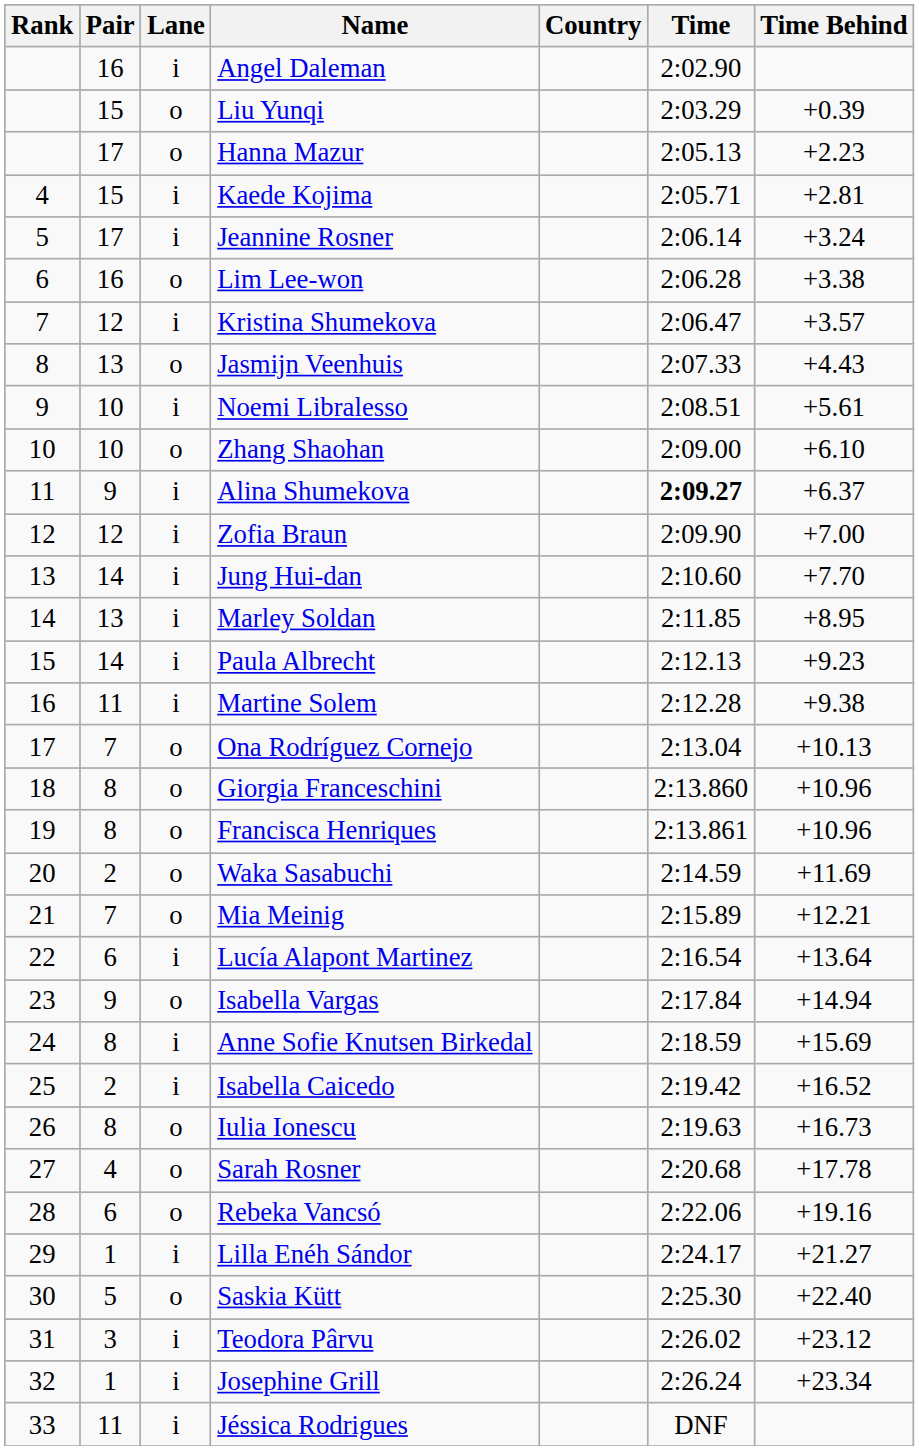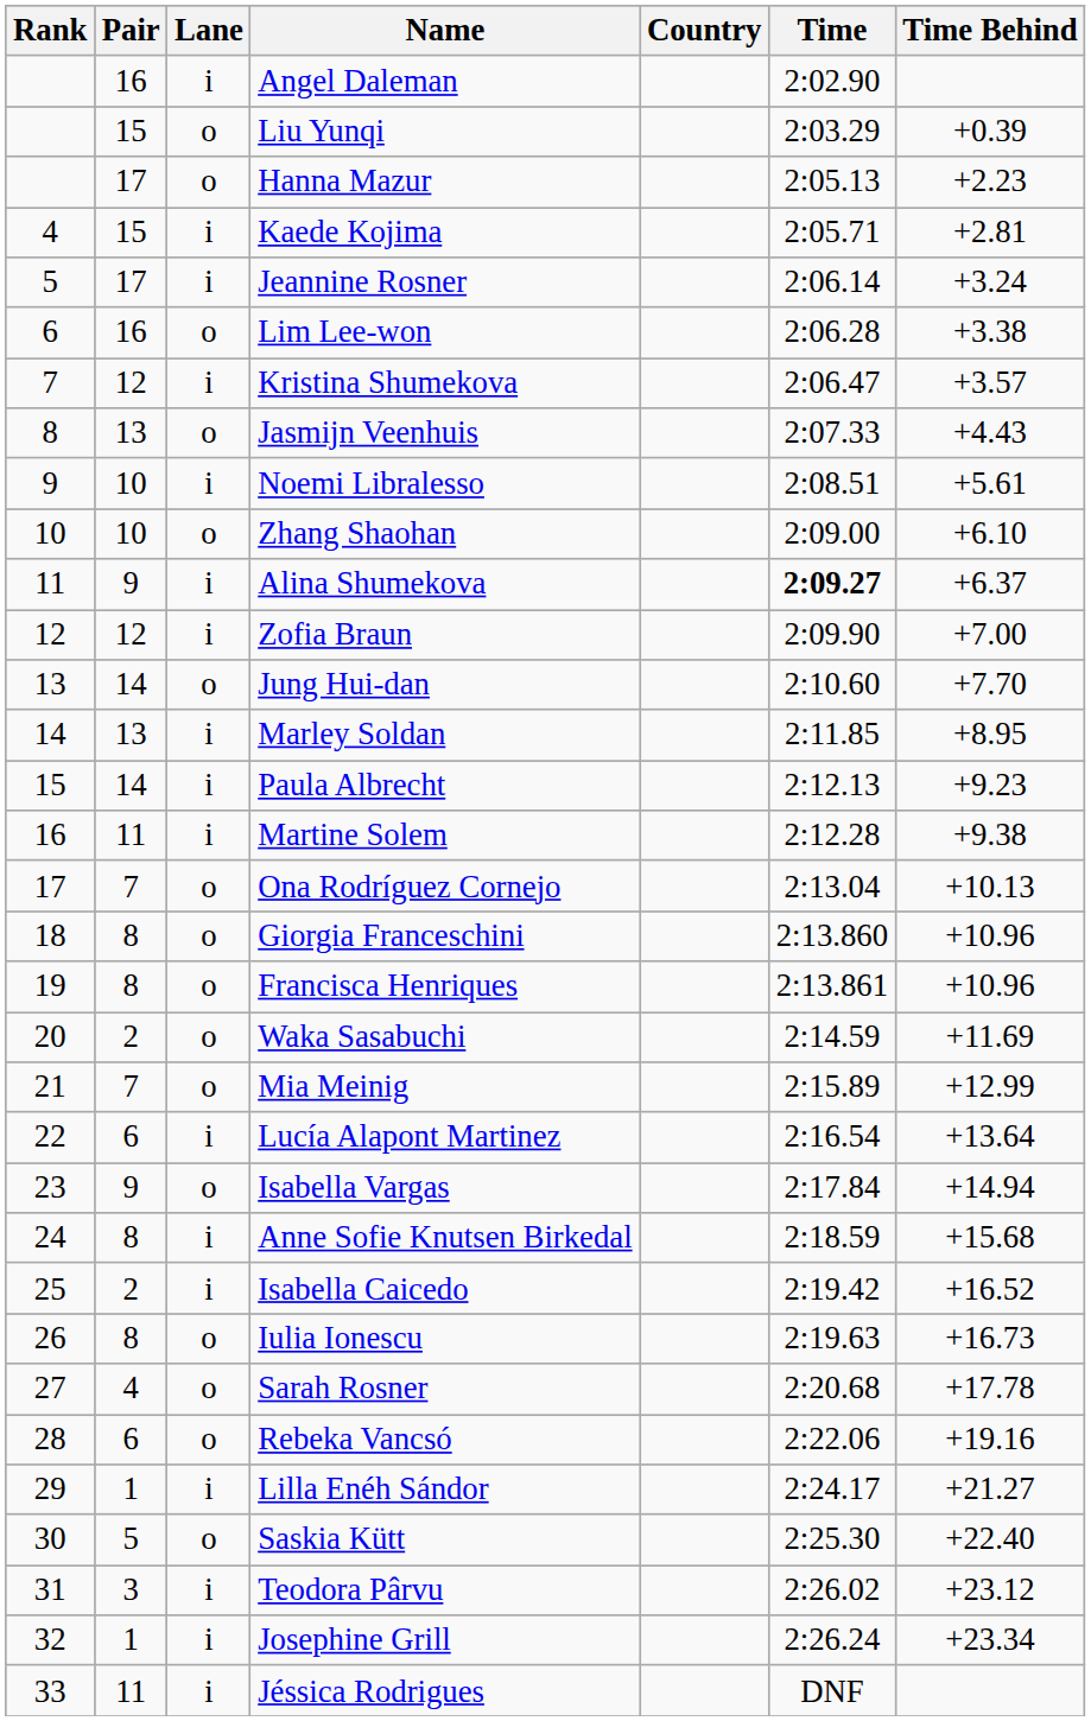 <table class="wikitable sortable" style="text-align:center">
 <tr>
 <th>Rank</th>
 <th>Pair</th>
 <th>Lane</th>
 <th>Name</th>
 <th>Country</th>
 <th>Time</th>
 <th>Time Behind</th>
 </tr>
 <tr>
 <td></td>
 <td>16</td>
 <td>i</td>
 <td align=left><a href='#'>Angel Daleman</a></td>
 <td align=left></td>
 <td>2:02.90</td>
 <td></td>
 </tr>
 <tr>
 <td></td>
 <td>15</td>
 <td>o</td>
 <td align=left><a href='#'>Liu Yunqi</a></td>
 <td align=left></td>
 <td>2:03.29</td>
 <td>+0.39</td>
 </tr>
 <tr>
 <td></td>
 <td>17</td>
 <td>o</td>
 <td align=left><a href='#'>Hanna Mazur</a></td>
 <td align=left></td>
 <td>2:05.13</td>
 <td>+2.23</td>
 </tr>
 <tr>
 <td>4</td>
 <td>15</td>
 <td>i</td>
 <td align=left><a href='#'>Kaede Kojima</a></td>
 <td align=left></td>
 <td>2:05.71</td>
 <td>+2.81</td>
 </tr>
 <tr>
 <td>5</td>
 <td>17</td>
 <td>i</td>
 <td align=left><a href='#'>Jeannine Rosner</a></td>
 <td align=left></td>
 <td>2:06.14</td>
 <td>+3.24</td>
 </tr>
 <tr>
 <td>6</td>
 <td>16</td>
 <td>o</td>
 <td align=left><a href='#'>Lim Lee-won</a></td>
 <td align=left></td>
 <td>2:06.28</td>
 <td>+3.38</td>
 </tr>
 <tr>
 <td>7</td>
 <td>12</td>
 <td>i</td>
 <td align=left><a href='#'>Kristina Shumekova</a></td>
 <td align=left></td>
 <td>2:06.47</td>
 <td>+3.57</td>
 </tr>
 <tr>
 <td>8</td>
 <td>13</td>
 <td>o</td>
 <td align=left><a href='#'>Jasmijn Veenhuis</a></td>
 <td align=left></td>
 <td>2:07.33</td>
 <td>+4.43</td>
 </tr>
 <tr>
 <td>9</td>
 <td>10</td>
 <td>i</td>
 <td align=left><a href='#'>Noemi Libralesso</a></td>
 <td align=left></td>
 <td>2:08.51</td>
 <td>+5.61</td>
 </tr>
 <tr>
 <td>10</td>
 <td>10</td>
 <td>o</td>
 <td align=left><a href='#'>Zhang Shaohan</a></td>
 <td align=left></td>
 <td>2:09.00</td>
 <td>+6.10</td>
 </tr>
 <tr>
 <td>11</td>
 <td>9</td>
 <td>i</td>
 <td align=left><a href='#'>Alina Shumekova</a></td>
 <td align=left></td>
 <td><strong>2:09.27</strong></td>
 <td>+6.37</td>
 </tr>
 <tr>
 <td>12</td>
 <td>12</td>
 <td>i</td>
 <td align=left><a href='#'>Zofia Braun</a></td>
 <td align=left></td>
 <td>2:09.90</td>
 <td>+7.00</td>
 </tr>
 <tr>
 <td>13</td>
 <td>14</td>
-<td>i</td>
+<td>o</td>
 <td align=left><a href='#'>Jung Hui-dan</a></td>
 <td align=left></td>
 <td>2:10.60</td>
 <td>+7.70</td>
 </tr>
 <tr>
 <td>14</td>
 <td>13</td>
 <td>i</td>
 <td align=left><a href='#'>Marley Soldan</a></td>
 <td align=left></td>
 <td>2:11.85</td>
 <td>+8.95</td>
 </tr>
 <tr>
 <td>15</td>
 <td>14</td>
 <td>i</td>
 <td align=left><a href='#'>Paula Albrecht</a></td>
 <td align=left></td>
 <td>2:12.13</td>
 <td>+9.23</td>
 </tr>
 <tr>
 <td>16</td>
 <td>11</td>
 <td>i</td>
 <td align=left><a href='#'>Martine Solem</a></td>
 <td align=left></td>
 <td>2:12.28</td>
 <td>+9.38</td>
 </tr>
 <tr>
 <td>17</td>
 <td>7</td>
 <td>o</td>
 <td align=left><a href='#'>Ona Rodríguez Cornejo</a></td>
 <td align=left></td>
 <td>2:13.04</td>
 <td>+10.13</td>
 </tr>
 <tr>
 <td>18</td>
 <td>8</td>
 <td>o</td>
 <td align=left><a href='#'>Giorgia Franceschini</a></td>
 <td align=left></td>
 <td>2:13.860</td>
 <td>+10.96</td>
 </tr>
 <tr>
 <td>19</td>
 <td>8</td>
 <td>o</td>
 <td align=left><a href='#'>Francisca Henriques</a></td>
 <td align=left></td>
 <td>2:13.861</td>
 <td>+10.96</td>
 </tr>
 <tr>
 <td>20</td>
 <td>2</td>
 <td>o</td>
 <td align=left><a href='#'>Waka Sasabuchi</a></td>
 <td align=left></td>
 <td>2:14.59</td>
 <td>+11.69</td>
 </tr>
 <tr>
 <td>21</td>
 <td>7</td>
 <td>o</td>
 <td align=left><a href='#'>Mia Meinig</a></td>
 <td align=left></td>
 <td>2:15.89</td>
-<td>+12.21</td>
+<td>+12.99</td>
 </tr>
 <tr>
 <td>22</td>
 <td>6</td>
 <td>i</td>
 <td align=left><a href='#'>Lucía Alapont Martinez</a></td>
 <td align=left></td>
 <td>2:16.54</td>
 <td>+13.64</td>
 </tr>
 <tr>
 <td>23</td>
 <td>9</td>
 <td>o</td>
 <td align=left><a href='#'>Isabella Vargas</a></td>
 <td align=left></td>
 <td>2:17.84</td>
 <td>+14.94</td>
 </tr>
 <tr>
 <td>24</td>
 <td>8</td>
 <td>i</td>
 <td align=left><a href='#'>Anne Sofie Knutsen Birkedal</a></td>
 <td align=left></td>
 <td>2:18.59</td>
-<td>+15.69</td>
+<td>+15.68</td>
 </tr>
 <tr>
 <td>25</td>
 <td>2</td>
 <td>i</td>
 <td align=left><a href='#'>Isabella Caicedo</a></td>
 <td align=left></td>
 <td>2:19.42</td>
 <td>+16.52</td>
 </tr>
 <tr>
 <td>26</td>
 <td>8</td>
 <td>o</td>
 <td align=left><a href='#'>Iulia Ionescu</a></td>
 <td align=left></td>
 <td>2:19.63</td>
 <td>+16.73</td>
 </tr>
 <tr>
 <td>27</td>
 <td>4</td>
 <td>o</td>
 <td align=left><a href='#'>Sarah Rosner</a></td>
 <td align=left></td>
 <td>2:20.68</td>
 <td>+17.78</td>
 </tr>
 <tr>
 <td>28</td>
 <td>6</td>
 <td>o</td>
 <td align=left><a href='#'>Rebeka Vancsó</a></td>
 <td align=left></td>
 <td>2:22.06</td>
 <td>+19.16</td>
 </tr>
 <tr>
 <td>29</td>
 <td>1</td>
 <td>i</td>
 <td align=left><a href='#'>Lilla Enéh Sándor</a></td>
 <td align=left></td>
 <td>2:24.17</td>
 <td>+21.27</td>
 </tr>
 <tr>
 <td>30</td>
 <td>5</td>
 <td>o</td>
 <td align=left><a href='#'>Saskia Kütt</a></td>
 <td align=left></td>
 <td>2:25.30</td>
 <td>+22.40</td>
 </tr>
 <tr>
 <td>31</td>
 <td>3</td>
 <td>i</td>
 <td align=left><a href='#'>Teodora Pârvu</a></td>
 <td align=left></td>
 <td>2:26.02</td>
 <td>+23.12</td>
 </tr>
 <tr>
 <td>32</td>
 <td>1</td>
 <td>i</td>
 <td align=left><a href='#'>Josephine Grill</a></td>
 <td align=left></td>
 <td>2:26.24</td>
 <td>+23.34</td>
 </tr>
 <tr>
 <td>33</td>
 <td>11</td>
 <td>i</td>
 <td align=left><a href='#'>Jéssica Rodrigues</a></td>
 <td align=left></td>
 <td>DNF</td>
 <td></td>
 </tr>
 </table>
